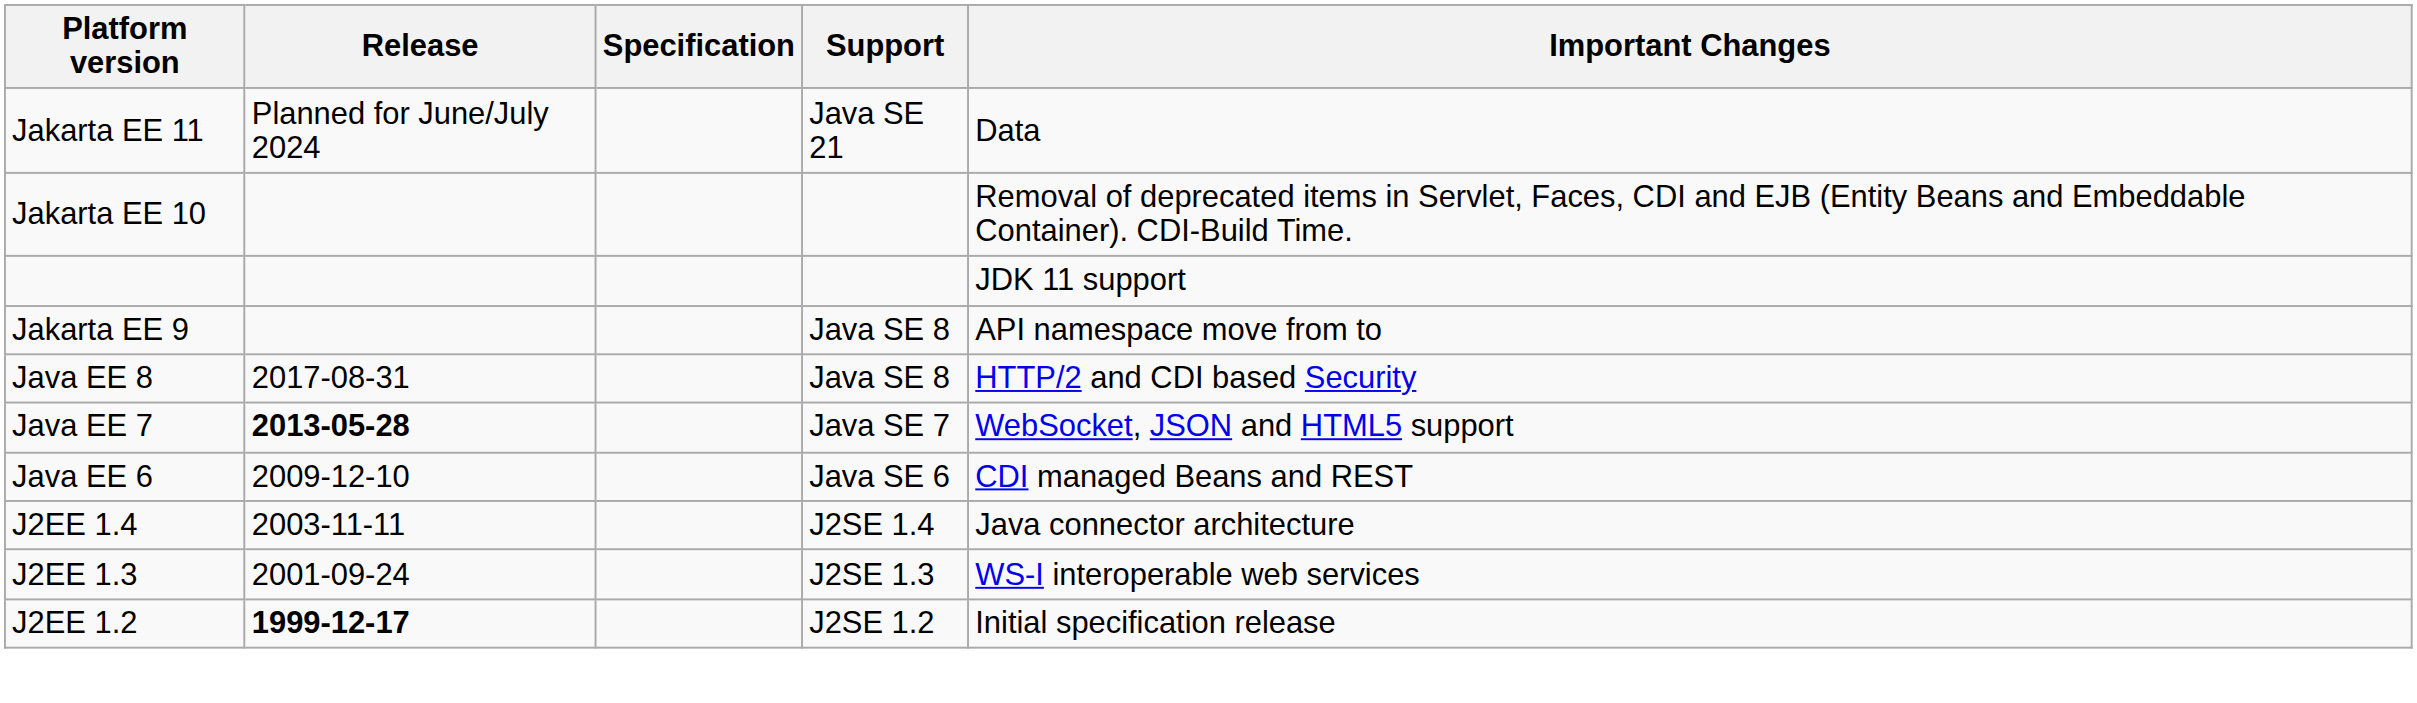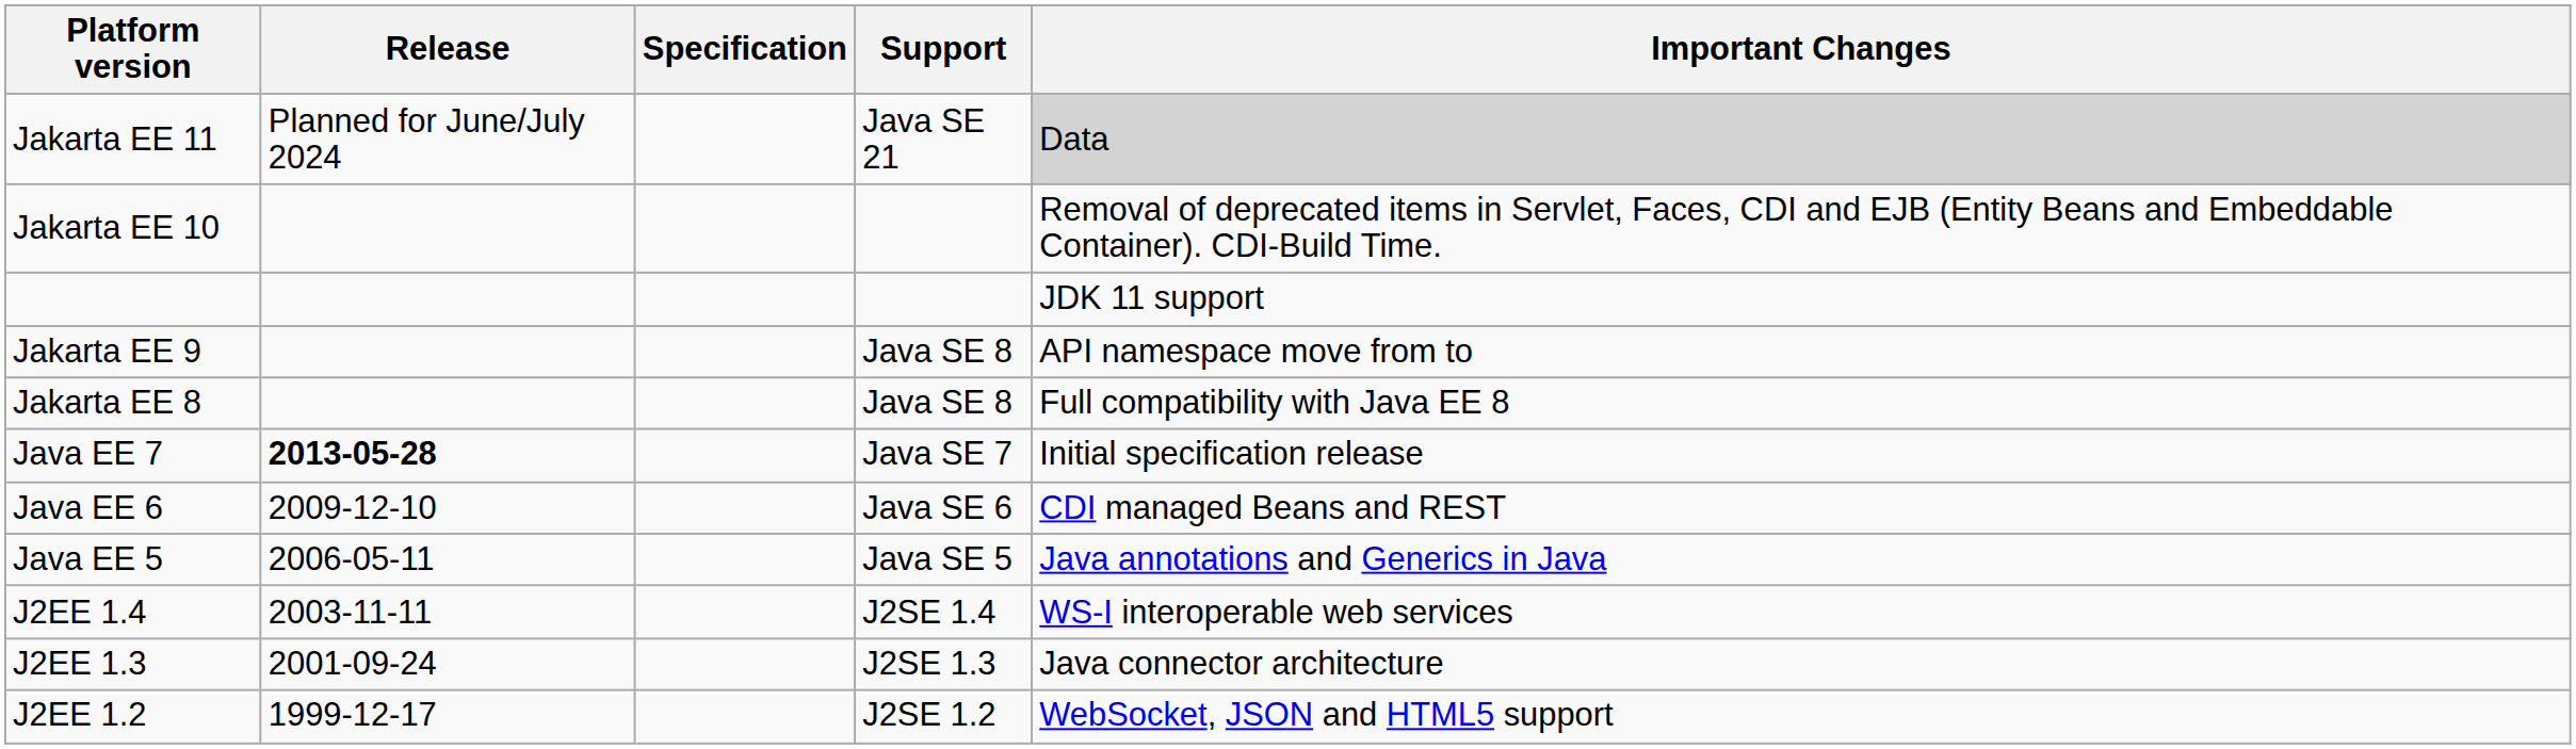 <table class="wikitable">
 <tr>
 <th>Platform version</th>
 <th>Release</th>
 <th>Specification</th>
 <th> Support</th>
 <th>Important Changes</th>
 </tr>
 <tr>
 <td>Jakarta EE 11</td>
 <td>Planned for June/July 2024</td>
 <td></td>
 <td>Java SE 21</td>
-<td>Data</td>
+<td style="background: lightgrey;">Data</td>
 </tr>
 <tr>
 <td>Jakarta EE 10</td>
 <td></td>
 <td></td>
 <td></td>
 <td>Removal of deprecated items in Servlet, Faces, CDI and EJB (Entity Beans and Embeddable Container). CDI-Build Time.</td>
 </tr>
 <tr>
 <td></td>
 <td></td>
 <td></td>
 <td></td>
 <td>JDK 11 support</td>
 </tr>
 <tr>
 <td>Jakarta EE 9</td>
 <td></td>
 <td></td>
 <td>Java SE 8</td>
 <td>API namespace move from  to </td>
 </tr>
 <tr>
-<td>Java EE 8</td>
-<td>2017-08-31</td>
+<td>Jakarta EE 8</td>
+<td></td>
 <td></td>
 <td>Java SE 8</td>
-<td><a href='#'>HTTP/2</a> and CDI based <a href='#'>Security</a></td>
+<td>Full compatibility with Java EE 8</td>
 </tr>
 <tr>
 <td>Java EE 7</td>
 <td><strong>2013-05-28</strong></td>
 <td></td>
 <td>Java SE 7</td>
-<td><a href='#'>WebSocket</a>, <a href='#'>JSON</a> and <a href='#'>HTML5</a> support</td>
+<td>Initial specification release</td>
 </tr>
 <tr>
 <td>Java EE 6</td>
 <td>2009-12-10</td>
 <td></td>
 <td>Java SE 6</td>
 <td><a href='#'>CDI</a> managed Beans and REST</td>
 </tr>
 <tr>
+<td>Java EE 5</td>
+<td>2006-05-11</td>
+<td></td>
+<td>Java SE 5</td>
+<td><a href='#'>Java annotations</a> and <a href='#'>Generics in Java</a></td>
+</tr>
+<tr>
 <td>J2EE 1.4</td>
 <td>2003-11-11</td>
 <td></td>
 <td>J2SE 1.4</td>
-<td>Java connector architecture</td>
+<td><a href='#'>WS-I</a> interoperable web services</td>
 </tr>
 <tr>
 <td>J2EE 1.3</td>
 <td>2001-09-24</td>
 <td></td>
 <td>J2SE 1.3</td>
-<td><a href='#'>WS-I</a> interoperable web services</td>
+<td>Java connector architecture</td>
 </tr>
 <tr>
 <td>J2EE 1.2</td>
-<td><strong>1999-12-17</strong></td>
+<td>1999-12-17</td>
 <td></td>
 <td>J2SE 1.2</td>
-<td>Initial specification release</td>
+<td><a href='#'>WebSocket</a>, <a href='#'>JSON</a> and <a href='#'>HTML5</a> support</td>
 </tr>
 </table>
